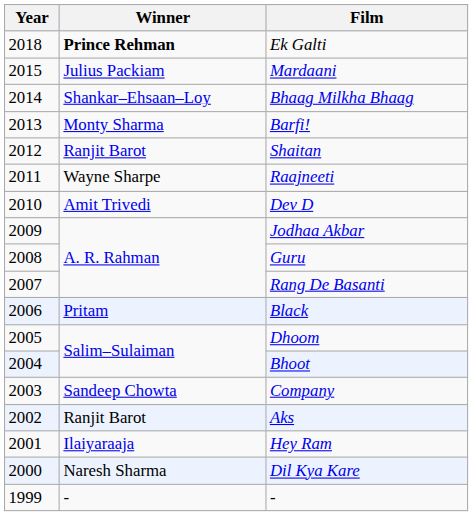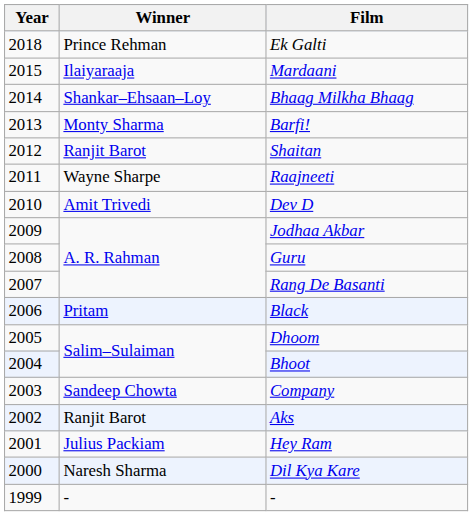 <table class="wikitable" width="50%">
 <tr bgcolor="#d1e4fd">
 <th>Year</th>
 <th>Winner</th>
 <th>Film</th>
 </tr>
 <tr>
 <td>2018</td>
-<td><strong>Prince Rehman</strong></td>
+<td>Prince Rehman</td>
 <td><em>Ek Galti</em></td>
 </tr>
 <tr>
 <td>2015</td>
-<td><a href='#'>Julius Packiam</a></td>
+<td><a href='#'>Ilaiyaraaja</a></td>
 <td><em><a href='#'>Mardaani</a></em></td>
 </tr>
 <tr>
 <td>2014</td>
 <td><a href='#'>Shankar–Ehsaan–Loy</a></td>
 <td><em><a href='#'>Bhaag Milkha Bhaag</a></em></td>
 </tr>
 <tr>
 <td>2013</td>
 <td><a href='#'>Monty Sharma</a></td>
 <td><em><a href='#'>Barfi!</a></em></td>
 </tr>
 <tr>
 <td>2012</td>
 <td><a href='#'>Ranjit Barot</a></td>
 <td><em><a href='#'>Shaitan</a></em></td>
 </tr>
 <tr>
 <td>2011</td>
 <td>Wayne Sharpe</td>
 <td><em><a href='#'>Raajneeti</a></em></td>
 </tr>
 <tr>
 <td>2010</td>
 <td><a href='#'>Amit Trivedi</a></td>
 <td><em><a href='#'>Dev D</a></em></td>
 </tr>
 <tr>
 <td>2009</td>
 <td rowspan="3"><a href='#'>A. R. Rahman</a></td>
 <td><em><a href='#'>Jodhaa Akbar</a></em></td>
 </tr>
 <tr>
 <td>2008</td>
 <td><em><a href='#'>Guru</a></em></td>
 </tr>
 <tr>
 <td>2007</td>
 <td><em><a href='#'>Rang De Basanti</a></em></td>
 </tr>
 <tr bgcolor=#edf3fe>
 <td>2006</td>
 <td><a href='#'>Pritam</a></td>
 <td><em><a href='#'>Black</a></em></td>
 </tr>
 <tr>
 <td>2005</td>
 <td rowspan="2"><a href='#'>Salim–Sulaiman</a></td>
 <td><em><a href='#'>Dhoom</a></em></td>
 </tr>
 <tr bgcolor=#edf3fe>
 <td>2004</td>
 <td><em><a href='#'>Bhoot</a></em></td>
 </tr>
 <tr>
 <td>2003</td>
 <td><a href='#'>Sandeep Chowta</a></td>
 <td><em><a href='#'>Company</a></em></td>
 </tr>
 <tr bgcolor=#edf3fe>
 <td>2002</td>
 <td>Ranjit Barot</td>
 <td><em><a href='#'>Aks</a></em></td>
 </tr>
 <tr>
 <td>2001</td>
-<td><a href='#'>Ilaiyaraaja</a></td>
+<td><a href='#'>Julius Packiam</a></td>
 <td><em><a href='#'>Hey Ram</a></em></td>
 </tr>
 <tr bgcolor=#edf3fe>
 <td>2000</td>
 <td>Naresh Sharma</td>
 <td><em><a href='#'>Dil Kya Kare</a></em></td>
 </tr>
 <tr>
 <td>1999</td>
 <td>-</td>
 <td>-</td>
 </tr>
 </table>
